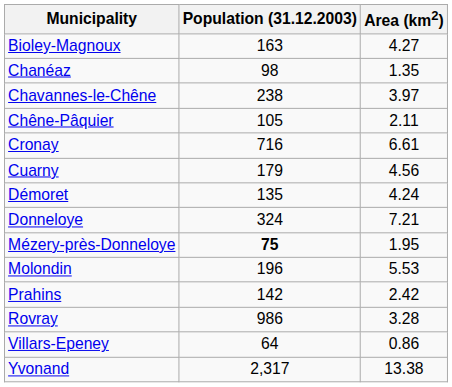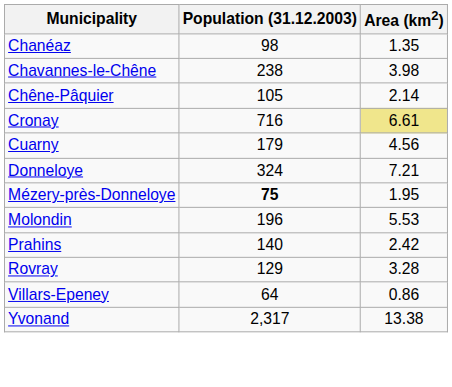 <table class="wikitable">
 <tr>
 <th>Municipality</th>
 <th>Population (31.12.2003)</th>
 <th>Area (km<sup>2</sup>)</th>
-</tr>
-<tr>
-<td><a href='#'>Bioley-Magnoux</a></td>
-<td align="center">163</td>
-<td align="center">4.27</td>
 </tr>
 <tr>
 <td><a href='#'>Chanéaz</a></td>
 <td align="center">98</td>
 <td align="center">1.35</td>
 </tr>
 <tr>
 <td><a href='#'>Chavannes-le-Chêne</a></td>
 <td align="center">238</td>
-<td align="center">3.97</td>
+<td align="center">3.98</td>
 </tr>
 <tr>
 <td><a href='#'>Chêne-Pâquier</a></td>
 <td align="center">105</td>
-<td align="center">2.11</td>
+<td align="center">2.14</td>
 </tr>
 <tr>
 <td><a href='#'>Cronay</a></td>
 <td align="center">716</td>
-<td align="center">6.61</td>
+<td align="center" style="background: khaki;">6.61</td>
 </tr>
 <tr>
 <td><a href='#'>Cuarny</a></td>
 <td align="center">179</td>
 <td align="center">4.56</td>
-</tr>
-<tr>
-<td><a href='#'>Démoret</a></td>
-<td align="center">135</td>
-<td align="center">4.24</td>
 </tr>
 <tr>
 <td><a href='#'>Donneloye</a></td>
 <td align="center">324</td>
 <td align="center">7.21</td>
 </tr>
 <tr>
 <td><a href='#'>Mézery-près-Donneloye</a></td>
 <td align="center"><strong>75</strong></td>
 <td align="center">1.95</td>
 </tr>
 <tr>
 <td><a href='#'>Molondin</a></td>
 <td align="center">196</td>
 <td align="center">5.53</td>
 </tr>
 <tr>
 <td><a href='#'>Prahins</a></td>
-<td align="center">142</td>
+<td align="center">140</td>
 <td align="center">2.42</td>
 </tr>
 <tr>
 <td><a href='#'>Rovray</a></td>
-<td align="center">986</td>
+<td align="center">129</td>
 <td align="center">3.28</td>
 </tr>
 <tr>
 <td><a href='#'>Villars-Epeney</a></td>
 <td align="center">64</td>
 <td align="center">0.86</td>
 </tr>
 <tr>
 <td><a href='#'>Yvonand</a></td>
 <td align="center">2,317</td>
 <td align="center">13.38</td>
 </tr>
 </table>
